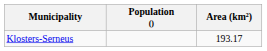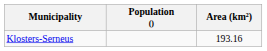 <table class="wikitable">
 <tr>
 <th width="160">Municipality</th>
 <th width="140">Population <small><br>()</small></th>
 <th width="100">Area (km²)</th>
 </tr>
 <tr>
 <td><a href='#'>Klosters-Serneus</a></td>
 <td align="center"></td>
-<td align="center">193.17</td>
+<td align="center">193.16</td>
 </tr>
 </table>
